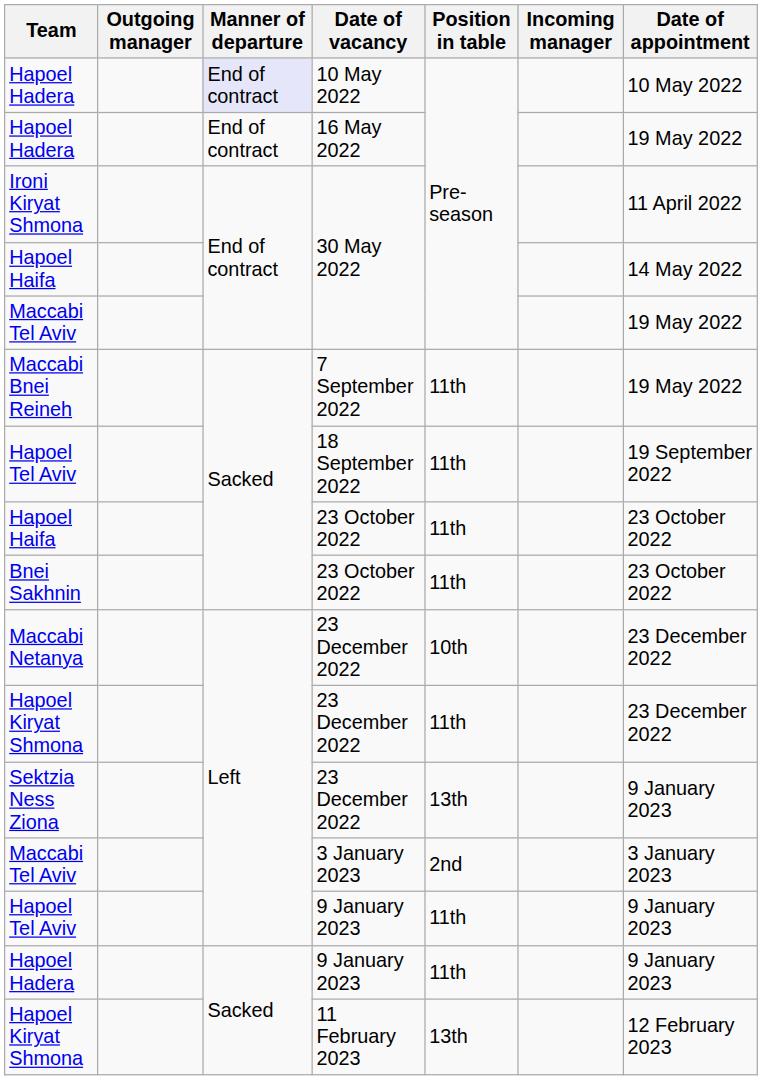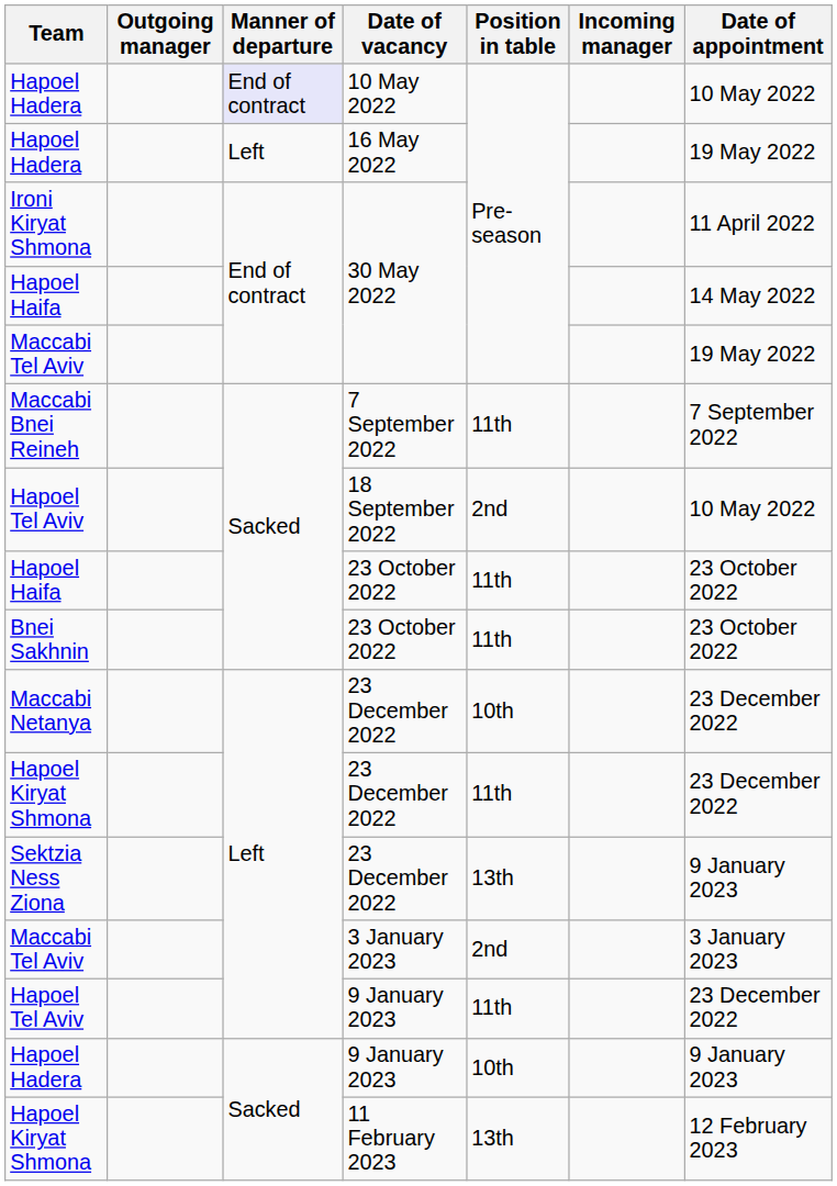 <table class="wikitable sortable">
 <tr>
 <th>Team</th>
 <th>Outgoing manager</th>
 <th>Manner of departure</th>
 <th>Date of vacancy</th>
 <th>Position in table</th>
 <th>Incoming manager</th>
 <th>Date of appointment</th>
 </tr>
 <tr>
 <td><a href='#'>Hapoel Hadera</a></td>
 <td> </td>
 <td style="background: lavender;">End of contract</td>
 <td>10 May 2022</td>
 <td rowspan=5>Pre-season</td>
 <td> </td>
 <td>10 May 2022</td>
 </tr>
 <tr>
 <td><a href='#'>Hapoel Hadera</a></td>
 <td> </td>
-<td>End of contract</td>
+<td>Left</td>
 <td>16 May 2022</td>
 <td> </td>
 <td>19 May 2022</td>
 </tr>
 <tr>
 <td><a href='#'>Ironi Kiryat Shmona</a></td>
 <td> </td>
 <td rowspan=3>End of contract</td>
 <td rowspan=3>30 May 2022</td>
 <td> </td>
 <td>11 April 2022</td>
 </tr>
 <tr>
 <td><a href='#'>Hapoel Haifa</a></td>
 <td> </td>
 <td> </td>
 <td>14 May 2022</td>
 </tr>
 <tr>
 <td><a href='#'>Maccabi Tel Aviv</a></td>
 <td> </td>
 <td> </td>
 <td>19 May 2022</td>
 </tr>
 <tr>
 <td><a href='#'>Maccabi Bnei Reineh</a></td>
 <td> </td>
 <td rowspan=4>Sacked</td>
 <td>7 September 2022</td>
 <td>11th</td>
 <td> </td>
-<td>19 May 2022</td>
+<td>7 September 2022</td>
 </tr>
 <tr>
 <td><a href='#'>Hapoel Tel Aviv</a></td>
 <td> </td>
 <td>18 September 2022</td>
-<td>11th</td>
+<td>2nd</td>
 <td> </td>
-<td>19 September 2022</td>
+<td>10 May 2022</td>
 </tr>
 <tr>
 <td><a href='#'>Hapoel Haifa</a></td>
 <td> </td>
 <td>23 October 2022</td>
 <td>11th</td>
 <td> </td>
 <td>23 October 2022</td>
 </tr>
 <tr>
 <td><a href='#'>Bnei Sakhnin</a></td>
 <td> </td>
 <td>23 October 2022</td>
 <td>11th</td>
 <td> </td>
 <td>23 October 2022</td>
 </tr>
 <tr>
 <td><a href='#'>Maccabi Netanya</a></td>
 <td> </td>
 <td rowspan=5>Left</td>
 <td>23 December 2022</td>
 <td>10th</td>
 <td> </td>
 <td>23 December 2022</td>
 </tr>
 <tr>
 <td><a href='#'>Hapoel Kiryat Shmona</a></td>
 <td> </td>
 <td>23 December 2022</td>
 <td>11th</td>
 <td> </td>
 <td>23 December 2022</td>
 </tr>
 <tr>
 <td><a href='#'>Sektzia Ness Ziona</a></td>
 <td> </td>
 <td>23 December 2022</td>
 <td>13th</td>
 <td> </td>
 <td>9 January 2023</td>
 </tr>
 <tr>
 <td><a href='#'>Maccabi Tel Aviv</a></td>
 <td> </td>
 <td>3 January 2023</td>
 <td>2nd</td>
 <td> </td>
 <td>3 January 2023</td>
 </tr>
 <tr>
 <td><a href='#'>Hapoel Tel Aviv</a></td>
 <td> </td>
 <td>9 January 2023</td>
 <td>11th</td>
 <td> </td>
-<td>9 January 2023</td>
+<td>23 December 2022</td>
 </tr>
 <tr>
 <td><a href='#'>Hapoel Hadera</a></td>
 <td> </td>
 <td rowspan=2>Sacked</td>
 <td>9 January 2023</td>
-<td>11th</td>
+<td>10th</td>
 <td> </td>
 <td>9 January 2023</td>
 </tr>
 <tr>
 <td><a href='#'>Hapoel Kiryat Shmona</a></td>
 <td> </td>
 <td>11 February 2023</td>
 <td>13th</td>
 <td> </td>
 <td>12 February 2023</td>
 </tr>
 </table>
